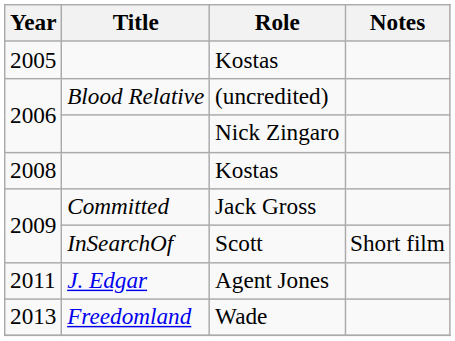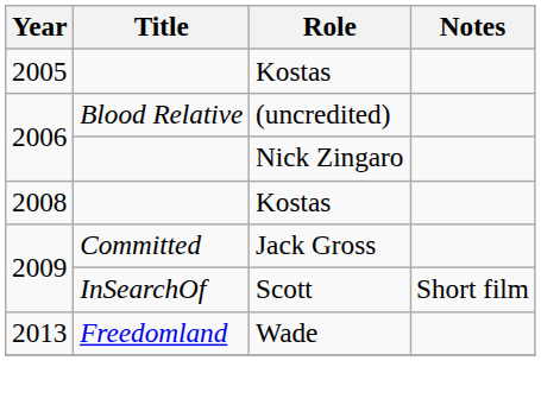 <table class="wikitable sortable">
 <tr>
 <th>Year</th>
 <th>Title</th>
 <th>Role</th>
 <th class="unsortable">Notes</th>
 </tr>
 <tr>
 <td>2005</td>
 <td><em></em></td>
 <td>Kostas</td>
 <td></td>
 </tr>
 <tr>
 <td rowspan=2>2006</td>
 <td><em>Blood Relative</em></td>
 <td>(uncredited)</td>
 <td></td>
 </tr>
 <tr>
 <td><em></em></td>
 <td>Nick Zingaro</td>
 <td></td>
 </tr>
 <tr>
 <td>2008</td>
 <td><em></em></td>
 <td>Kostas</td>
 <td></td>
 </tr>
 <tr>
 <td rowspan=2>2009</td>
 <td><em>Committed</em></td>
 <td>Jack Gross</td>
 <td></td>
 </tr>
 <tr>
 <td><em>InSearchOf</em></td>
 <td>Scott</td>
 <td>Short film</td>
 </tr>
 <tr>
-<td>2011</td>
-<td><em><a href='#'>J. Edgar</a></em></td>
-<td>Agent Jones</td>
-<td></td>
-</tr>
-<tr>
 <td>2013</td>
 <td><em><a href='#'>Freedomland</a></em></td>
 <td>Wade</td>
 <td></td>
 </tr>
 <tr>
 </tr>
 </table>
